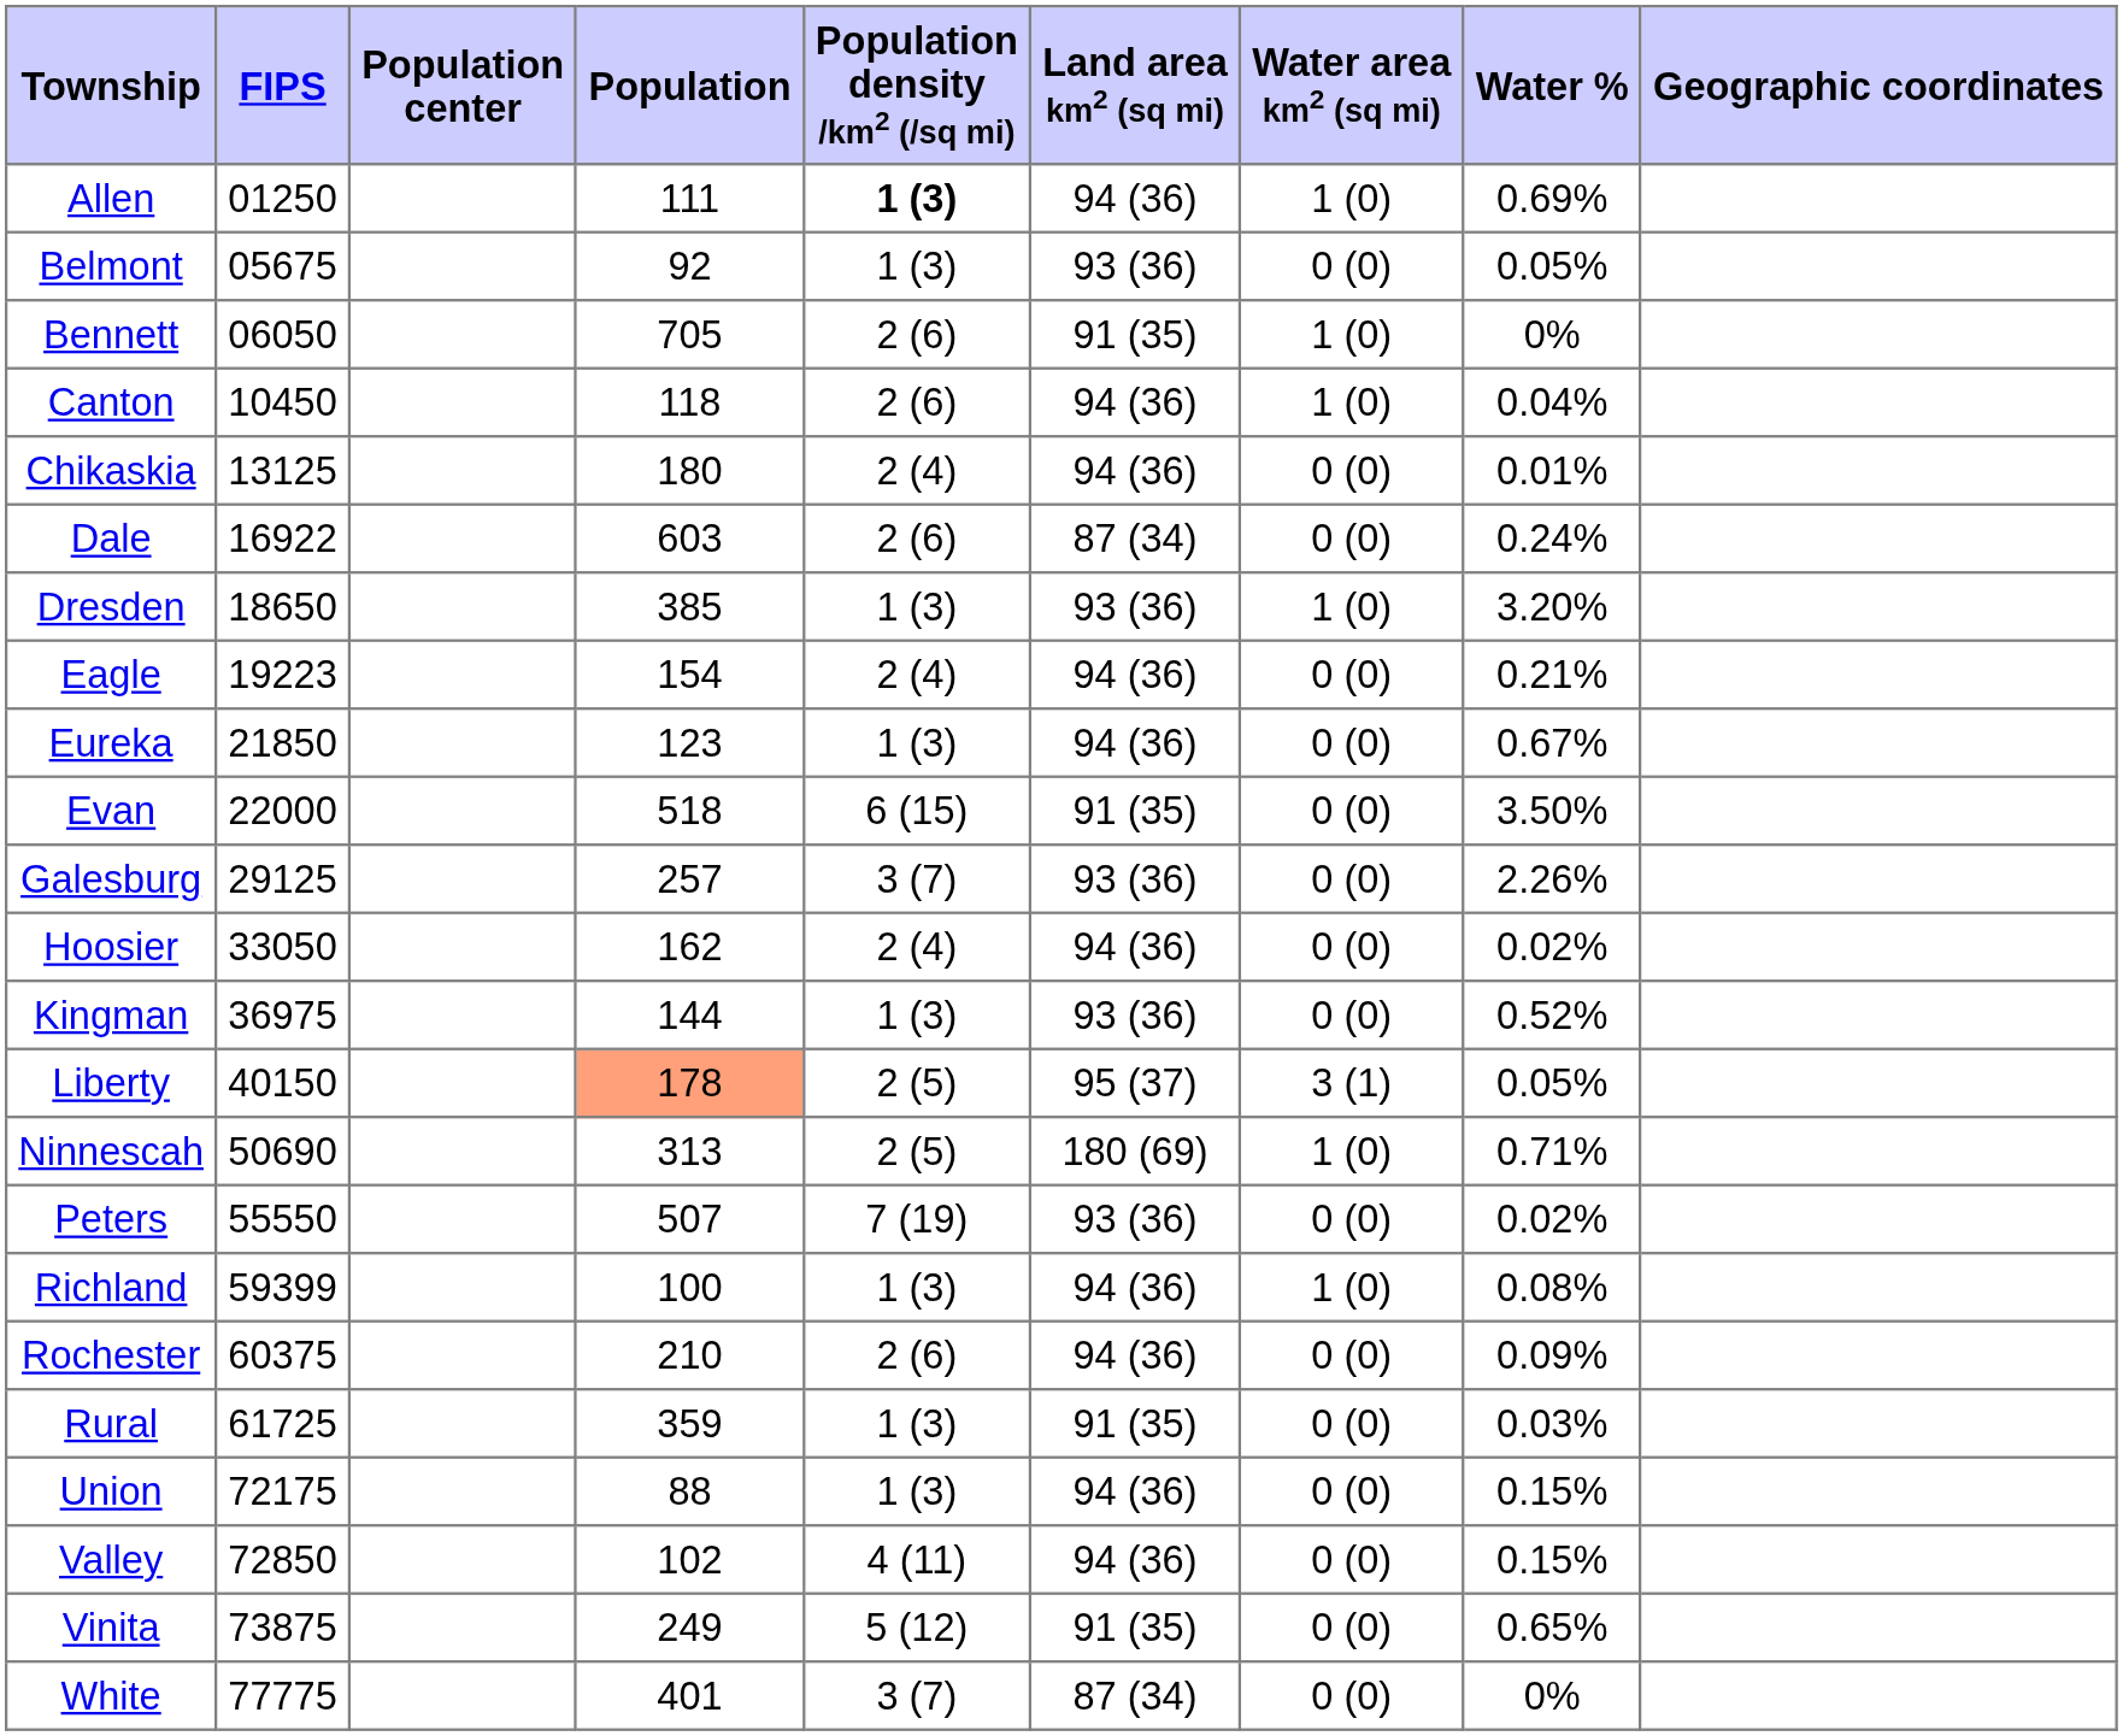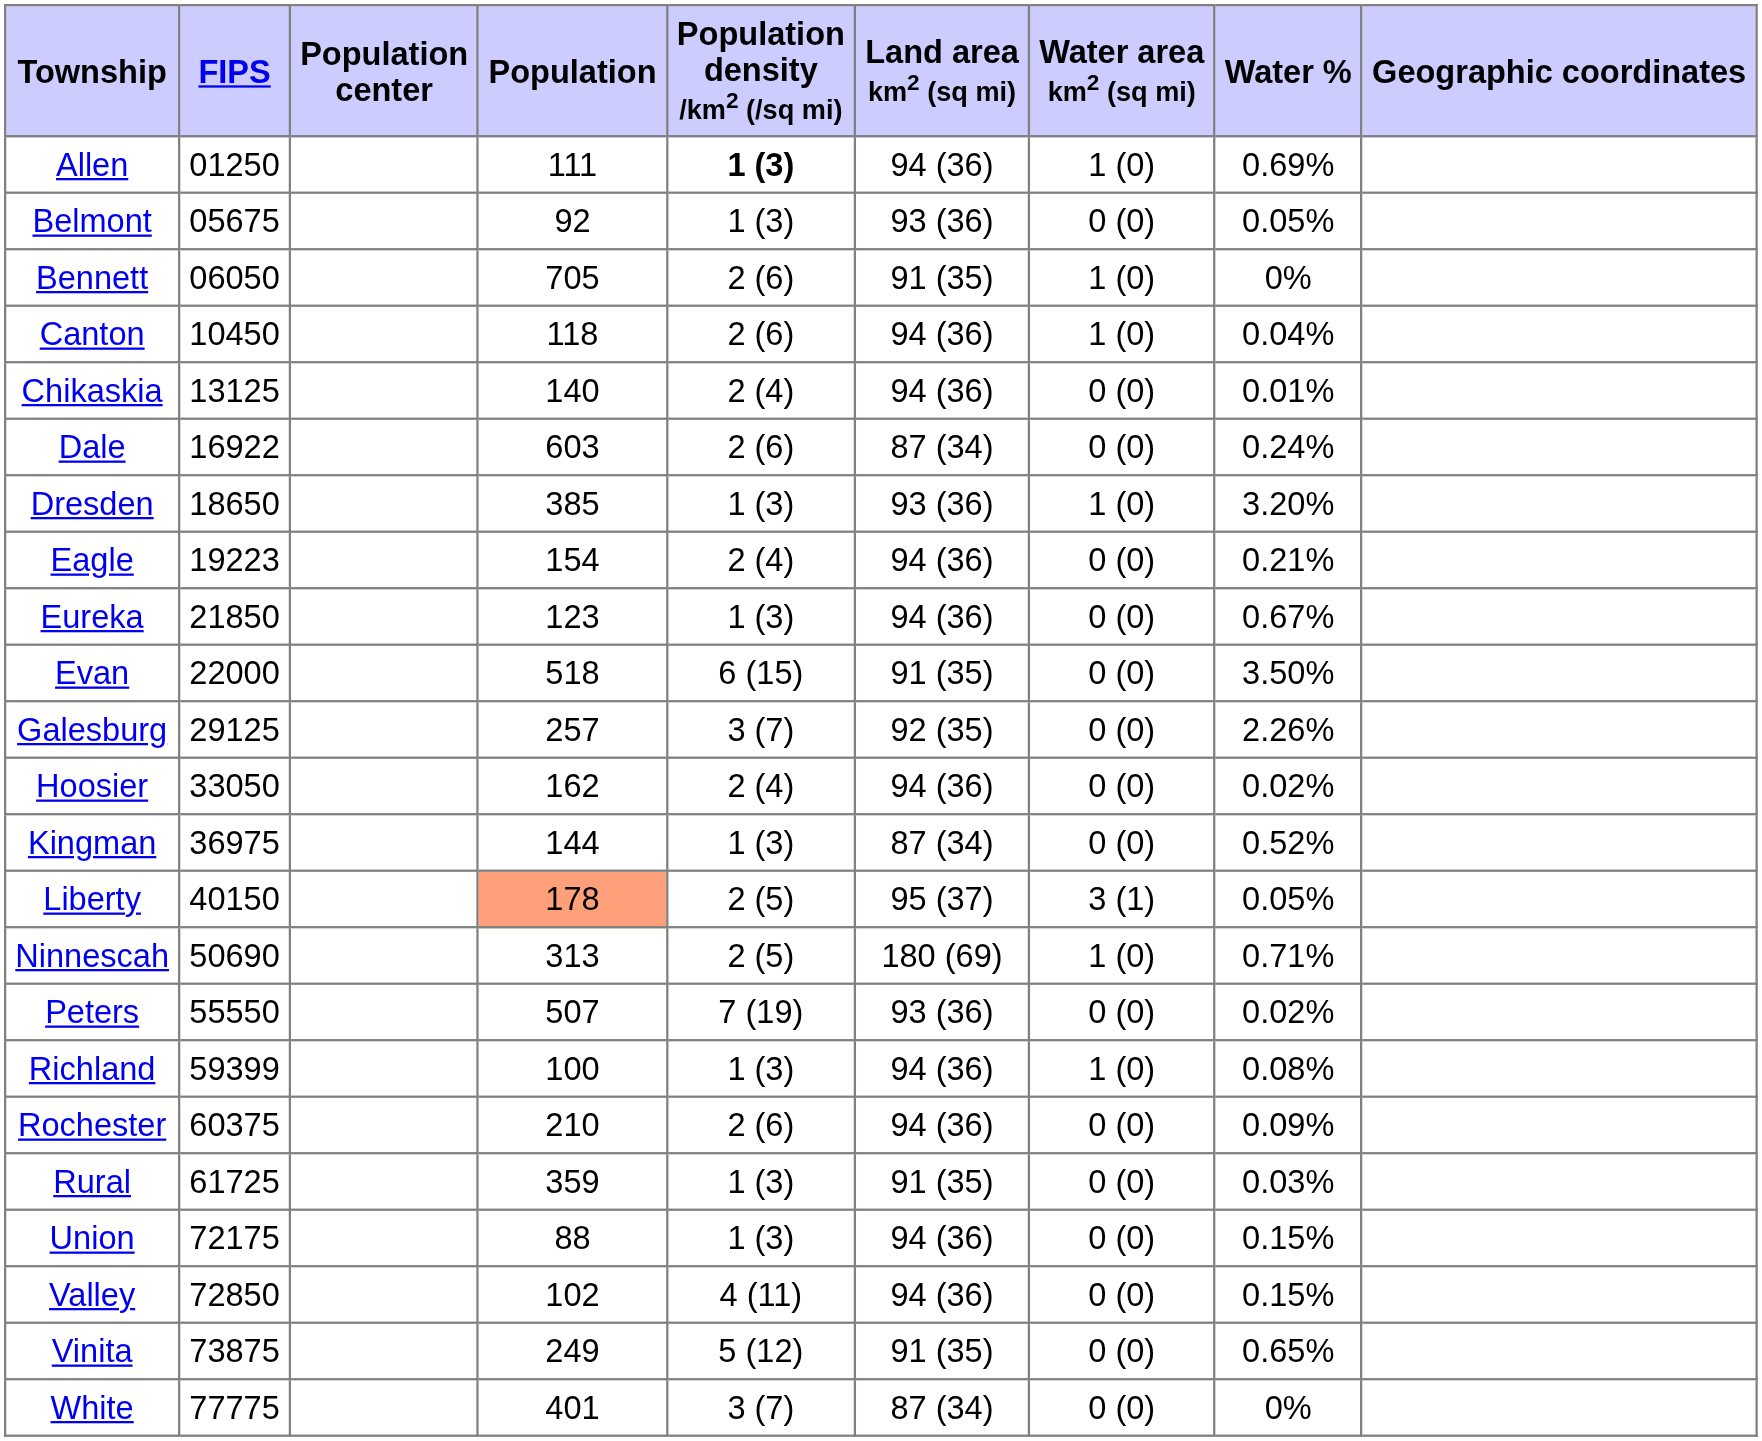 <table class="toccolours" border=1 cellspacing=0 cellpadding=4 style="text-align:center; border-collapse:collapse; font-size:90%;">
 <tr style="background:#ccccff">
 <th>Township</th>
 <th><a href='#'>FIPS</a></th>
 <th>Population<br>center</th>
 <th>Population</th>
 <th>Population<br>density<br><small>/km<sup>2</sup> (/sq mi)</small></th>
 <th>Land area<br><small>km<sup>2</sup> (sq mi)</small></th>
 <th>Water area<br><small>km<sup>2</sup> (sq mi)</small></th>
 <th>Water %</th>
 <th>Geographic coordinates</th>
 </tr>
 <tr>
 <td><a href='#'>Allen</a></td>
 <td>01250</td>
 <td></td>
 <td>111</td>
 <td><strong>1 (3)</strong></td>
 <td>94 (36)</td>
 <td>1 (0)</td>
 <td>0.69%</td>
 <td></td>
 </tr>
 <tr>
 <td><a href='#'>Belmont</a></td>
 <td>05675</td>
 <td></td>
 <td>92</td>
 <td>1 (3)</td>
 <td>93 (36)</td>
 <td>0 (0)</td>
 <td>0.05%</td>
 <td></td>
 </tr>
 <tr>
 <td><a href='#'>Bennett</a></td>
 <td>06050</td>
 <td></td>
 <td>705</td>
 <td>2 (6)</td>
 <td>91 (35)</td>
 <td>1 (0)</td>
 <td>0%</td>
 <td></td>
 </tr>
 <tr>
 <td><a href='#'>Canton</a></td>
 <td>10450</td>
 <td></td>
 <td>118</td>
 <td>2 (6)</td>
 <td>94 (36)</td>
 <td>1 (0)</td>
 <td>0.04%</td>
 <td></td>
 </tr>
 <tr>
 <td><a href='#'>Chikaskia</a></td>
 <td>13125</td>
 <td></td>
-<td>180</td>
+<td>140</td>
 <td>2 (4)</td>
 <td>94 (36)</td>
 <td>0 (0)</td>
 <td>0.01%</td>
 <td></td>
 </tr>
 <tr>
 <td><a href='#'>Dale</a></td>
 <td>16922</td>
 <td></td>
 <td>603</td>
 <td>2 (6)</td>
 <td>87 (34)</td>
 <td>0 (0)</td>
 <td>0.24%</td>
 <td></td>
 </tr>
 <tr>
 <td><a href='#'>Dresden</a></td>
 <td>18650</td>
 <td></td>
 <td>385</td>
 <td>1 (3)</td>
 <td>93 (36)</td>
 <td>1 (0)</td>
 <td>3.20%</td>
 <td></td>
 </tr>
 <tr>
 <td><a href='#'>Eagle</a></td>
 <td>19223</td>
 <td></td>
 <td>154</td>
 <td>2 (4)</td>
 <td>94 (36)</td>
 <td>0 (0)</td>
 <td>0.21%</td>
 <td></td>
 </tr>
 <tr>
 <td><a href='#'>Eureka</a></td>
 <td>21850</td>
 <td></td>
 <td>123</td>
 <td>1 (3)</td>
 <td>94 (36)</td>
 <td>0 (0)</td>
 <td>0.67%</td>
 <td></td>
 </tr>
 <tr>
 <td><a href='#'>Evan</a></td>
 <td>22000</td>
 <td></td>
 <td>518</td>
 <td>6 (15)</td>
 <td>91 (35)</td>
 <td>0 (0)</td>
 <td>3.50%</td>
 <td></td>
 </tr>
 <tr>
 <td><a href='#'>Galesburg</a></td>
 <td>29125</td>
 <td></td>
 <td>257</td>
 <td>3 (7)</td>
-<td>93 (36)</td>
+<td>92 (35)</td>
 <td>0 (0)</td>
 <td>2.26%</td>
 <td></td>
 </tr>
 <tr>
 <td><a href='#'>Hoosier</a></td>
 <td>33050</td>
 <td></td>
 <td>162</td>
 <td>2 (4)</td>
 <td>94 (36)</td>
 <td>0 (0)</td>
 <td>0.02%</td>
 <td></td>
 </tr>
 <tr>
 <td><a href='#'>Kingman</a></td>
 <td>36975</td>
 <td></td>
 <td>144</td>
 <td>1 (3)</td>
-<td>93 (36)</td>
+<td>87 (34)</td>
 <td>0 (0)</td>
 <td>0.52%</td>
 <td></td>
 </tr>
 <tr>
 <td><a href='#'>Liberty</a></td>
 <td>40150</td>
 <td></td>
 <td style="background: lightsalmon;">178</td>
 <td>2 (5)</td>
 <td>95 (37)</td>
 <td>3 (1)</td>
 <td>0.05%</td>
 <td></td>
 </tr>
 <tr>
 <td><a href='#'>Ninnescah</a></td>
 <td>50690</td>
 <td></td>
 <td>313</td>
 <td>2 (5)</td>
 <td>180 (69)</td>
 <td>1 (0)</td>
 <td>0.71%</td>
 <td></td>
 </tr>
 <tr>
 <td><a href='#'>Peters</a></td>
 <td>55550</td>
 <td></td>
 <td>507</td>
 <td>7 (19)</td>
 <td>93 (36)</td>
 <td>0 (0)</td>
 <td>0.02%</td>
 <td></td>
 </tr>
 <tr>
 <td><a href='#'>Richland</a></td>
 <td>59399</td>
 <td></td>
 <td>100</td>
 <td>1 (3)</td>
 <td>94 (36)</td>
 <td>1 (0)</td>
 <td>0.08%</td>
 <td></td>
 </tr>
 <tr>
 <td><a href='#'>Rochester</a></td>
 <td>60375</td>
 <td></td>
 <td>210</td>
 <td>2 (6)</td>
 <td>94 (36)</td>
 <td>0 (0)</td>
 <td>0.09%</td>
 <td></td>
 </tr>
 <tr>
 <td><a href='#'>Rural</a></td>
 <td>61725</td>
 <td></td>
 <td>359</td>
 <td>1 (3)</td>
 <td>91 (35)</td>
 <td>0 (0)</td>
 <td>0.03%</td>
 <td></td>
 </tr>
 <tr>
 <td><a href='#'>Union</a></td>
 <td>72175</td>
 <td></td>
 <td>88</td>
 <td>1 (3)</td>
 <td>94 (36)</td>
 <td>0 (0)</td>
 <td>0.15%</td>
 <td></td>
 </tr>
 <tr>
 <td><a href='#'>Valley</a></td>
 <td>72850</td>
 <td></td>
 <td>102</td>
 <td>4 (11)</td>
 <td>94 (36)</td>
 <td>0 (0)</td>
 <td>0.15%</td>
 <td></td>
 </tr>
 <tr>
 <td><a href='#'>Vinita</a></td>
 <td>73875</td>
 <td></td>
 <td>249</td>
 <td>5 (12)</td>
 <td>91 (35)</td>
 <td>0 (0)</td>
 <td>0.65%</td>
 <td></td>
 </tr>
 <tr>
 <td><a href='#'>White</a></td>
 <td>77775</td>
 <td></td>
 <td>401</td>
 <td>3 (7)</td>
 <td>87 (34)</td>
 <td>0 (0)</td>
 <td>0%</td>
 <td></td>
 </tr>
 </table>
